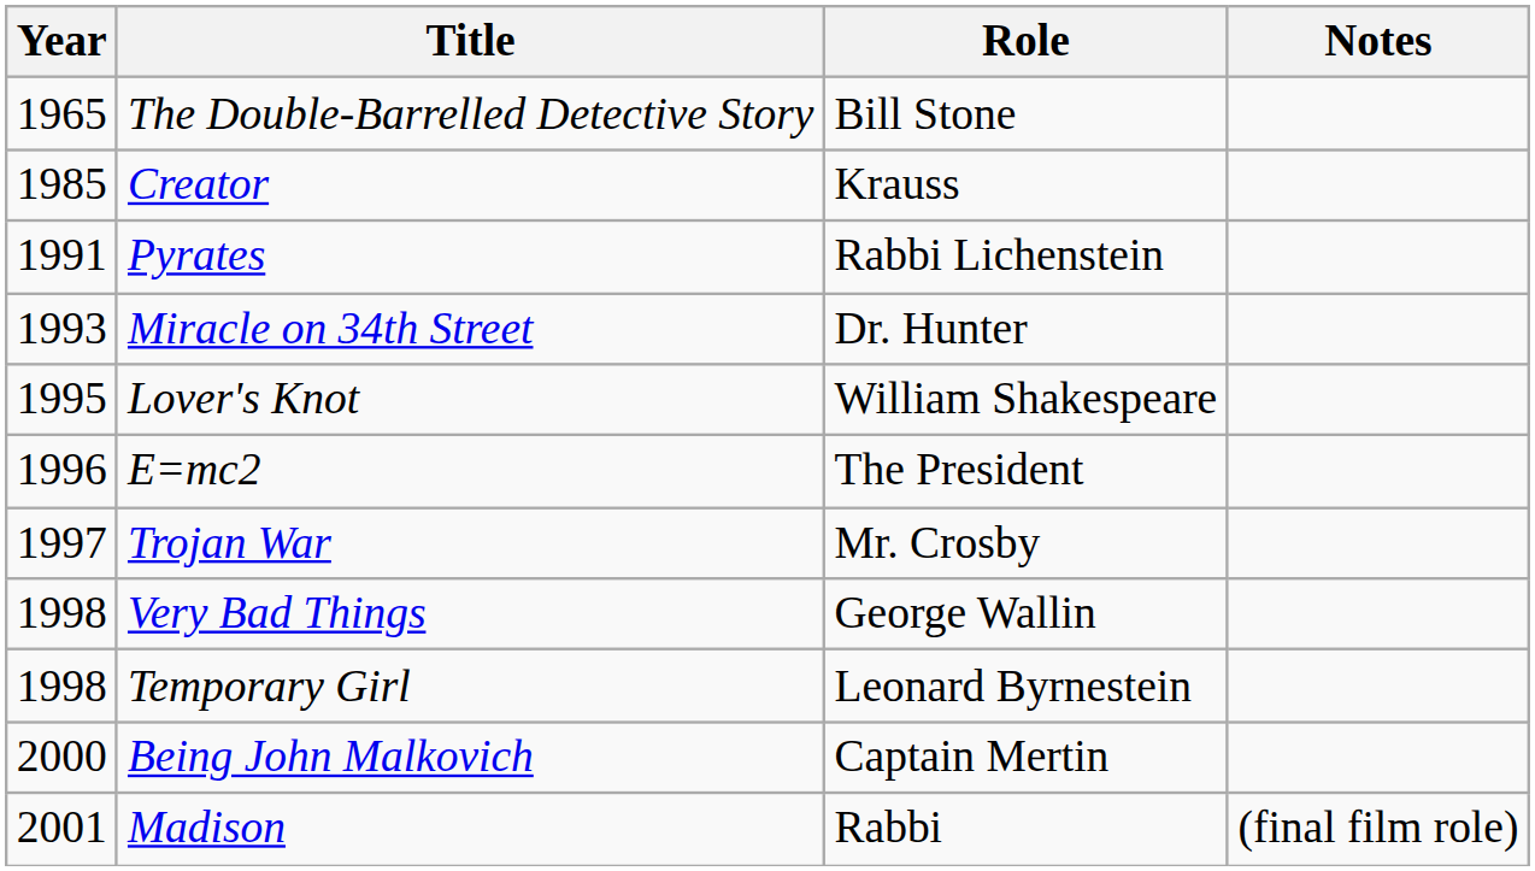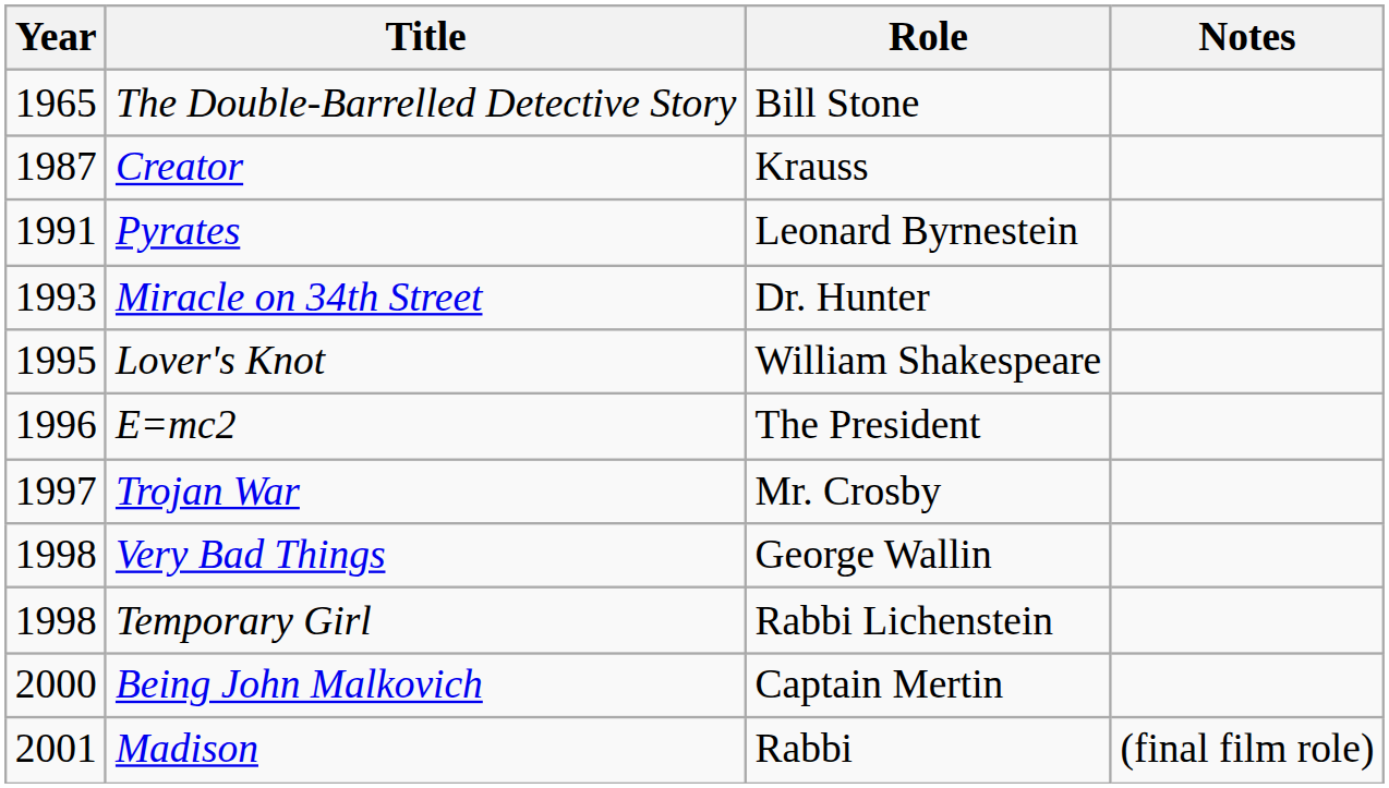 <table class="wikitable">
 <tr>
 <th>Year</th>
 <th>Title</th>
 <th>Role</th>
 <th>Notes</th>
 </tr>
 <tr>
 <td>1965</td>
 <td><em>The Double-Barrelled Detective Story</em></td>
 <td>Bill Stone</td>
 <td></td>
 </tr>
 <tr>
-<td>1985</td>
+<td>1987</td>
 <td><em><a href='#'>Creator</a></em></td>
 <td>Krauss</td>
 <td></td>
 </tr>
 <tr>
 <td>1991</td>
 <td><em><a href='#'>Pyrates</a></em></td>
-<td>Rabbi Lichenstein</td>
+<td>Leonard Byrnestein</td>
 <td></td>
 </tr>
 <tr>
 <td>1993</td>
 <td><em><a href='#'>Miracle on 34th Street</a></em></td>
 <td>Dr. Hunter</td>
 <td></td>
 </tr>
 <tr>
 <td>1995</td>
 <td><em>Lover's Knot</em></td>
 <td>William Shakespeare</td>
 <td></td>
 </tr>
 <tr>
 <td>1996</td>
 <td><em>E=mc2</em></td>
 <td>The President</td>
 <td></td>
 </tr>
 <tr>
 <td>1997</td>
 <td><em><a href='#'>Trojan War</a></em></td>
 <td>Mr. Crosby</td>
 <td></td>
 </tr>
 <tr>
 <td>1998</td>
 <td><em><a href='#'>Very Bad Things</a></em></td>
 <td>George Wallin</td>
 <td></td>
 </tr>
 <tr>
 <td>1998</td>
 <td><em>Temporary Girl</em></td>
-<td>Leonard Byrnestein</td>
+<td>Rabbi Lichenstein</td>
 <td></td>
 </tr>
 <tr>
 <td>2000</td>
 <td><em><a href='#'>Being John Malkovich</a></em></td>
 <td>Captain Mertin</td>
 <td></td>
 </tr>
 <tr>
 <td>2001</td>
 <td><em><a href='#'>Madison</a></em></td>
 <td>Rabbi</td>
 <td>(final film role)</td>
 </tr>
 </table>
